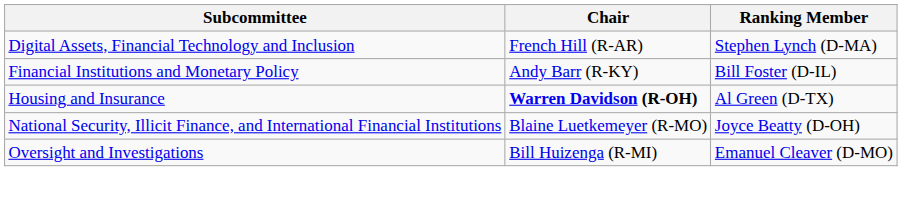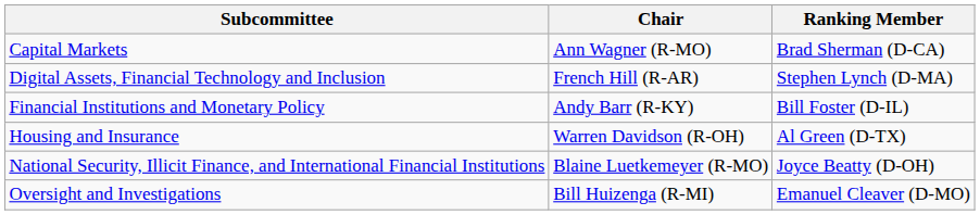 <table class="wikitable">
 <tr>
 <th>Subcommittee</th>
 <th>Chair</th>
 <th>Ranking Member</th>
+</tr>
+<tr>
+<td><a href='#'>Capital Markets</a></td>
+<td><a href='#'>Ann Wagner</a> (R-MO)</td>
+<td><a href='#'>Brad Sherman</a> (D-CA)</td>
 </tr>
 <tr>
 <td><a href='#'>Digital Assets, Financial Technology and Inclusion</a></td>
 <td><a href='#'>French Hill</a> (R-AR)</td>
 <td><a href='#'>Stephen Lynch</a> (D-MA)</td>
 </tr>
 <tr>
 <td><a href='#'>Financial Institutions and Monetary Policy</a></td>
 <td><a href='#'>Andy Barr</a> (R-KY)</td>
 <td><a href='#'>Bill Foster</a> (D-IL)</td>
 </tr>
 <tr>
 <td><a href='#'>Housing and Insurance</a></td>
-<td><strong><a href='#'>Warren Davidson</a> (R-OH)</strong></td>
+<td><a href='#'>Warren Davidson</a> (R-OH)</td>
 <td><a href='#'>Al Green</a> (D-TX)</td>
 </tr>
 <tr>
 <td><a href='#'>National Security, Illicit Finance, and International Financial Institutions</a></td>
 <td><a href='#'>Blaine Luetkemeyer</a> (R-MO)</td>
 <td><a href='#'>Joyce Beatty</a> (D-OH)</td>
 </tr>
 <tr>
 <td><a href='#'>Oversight and Investigations</a></td>
 <td><a href='#'>Bill Huizenga</a> (R-MI)</td>
 <td><a href='#'>Emanuel Cleaver</a> (D-MO)</td>
 </tr>
 </table>
